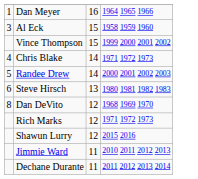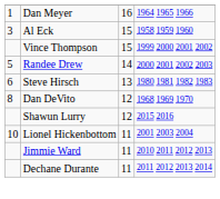 <table class="wikitable">
 <tr>
 </tr>
 <tr>
 <td>1</td>
 <td>Dan Meyer</td>
 <td>16</td>
 <td style="font-size:80%;"><a href='#'>1964</a> <a href='#'>1965</a> <a href='#'>1966</a></td>
 </tr>
 <tr>
 <td>3</td>
 <td>Al Eck</td>
 <td>15</td>
 <td style="font-size:80%;"><a href='#'>1958</a> <a href='#'>1959</a> <a href='#'>1960</a></td>
 </tr>
 <tr>
 <td></td>
 <td>Vince Thompson</td>
 <td>15</td>
 <td style="font-size:80%;"><a href='#'>1999</a> <a href='#'>2000</a> <a href='#'>2001</a> <a href='#'>2002</a></td>
 </tr>
 <tr>
-<td>4</td>
-<td>Chris Blake</td>
-<td>14</td>
-<td style="font-size:80%;"><a href='#'>1971</a> <a href='#'>1972</a> <a href='#'>1973</a></td>
-</tr>
-<tr>
 <td>5</td>
 <td><a href='#'>Randee Drew</a></td>
 <td>14</td>
 <td style="font-size:80%;"><a href='#'>2000</a> <a href='#'>2001</a> <a href='#'>2002</a> <a href='#'>2003</a></td>
 </tr>
 <tr>
 <td>6</td>
 <td>Steve Hirsch</td>
 <td>13</td>
 <td style="font-size:80%;"><a href='#'>1980</a> <a href='#'>1981</a> <a href='#'>1982</a> <a href='#'>1983</a></td>
 </tr>
 <tr>
 <td>8</td>
 <td>Dan DeVito</td>
 <td>12</td>
 <td style="font-size:80%;"><a href='#'>1968</a> <a href='#'>1969</a> <a href='#'>1970</a></td>
 </tr>
 <tr>
 <td></td>
-<td>Rich Marks</td>
-<td>12</td>
-<td style="font-size:80%;"><a href='#'>1971</a> <a href='#'>1972</a> <a href='#'>1973</a></td>
-</tr>
-<tr>
-<td></td>
 <td>Shawun Lurry</td>
 <td>12</td>
 <td style="font-size:80%;"><a href='#'>2015</a> <a href='#'>2016</a></td>
+</tr>
+<tr>
+<td>10</td>
+<td>Lionel Hickenbottom</td>
+<td>11</td>
+<td style="font-size:80%;"><a href='#'>2001</a> <a href='#'>2003</a> <a href='#'>2004</a></td>
 </tr>
 <tr>
 <td></td>
 <td><a href='#'>Jimmie Ward</a></td>
 <td>11</td>
 <td style="font-size:80%;"><a href='#'>2010</a> <a href='#'>2011</a> <a href='#'>2012</a> <a href='#'>2013</a></td>
 </tr>
 <tr>
 <td></td>
 <td>Dechane Durante</td>
 <td>11</td>
 <td style="font-size:80%;"><a href='#'>2011</a> <a href='#'>2012</a> <a href='#'>2013</a> <a href='#'>2014</a></td>
 </tr>
 </table>
